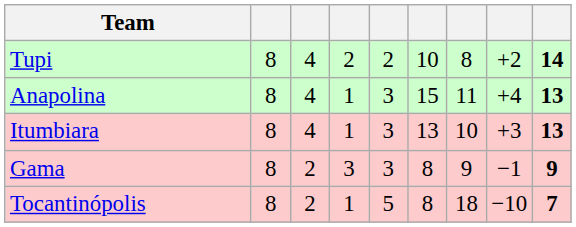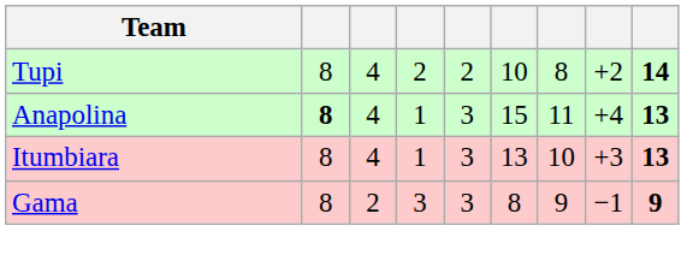 <table class="wikitable" style="text-align: center;">
 <tr>
 <th width=165>Team</th>
 <th width=20></th>
 <th width=20></th>
 <th width=20></th>
 <th width=20></th>
 <th width=20></th>
 <th width=20></th>
 <th width=20></th>
 <th width=20></th>
 </tr>
 <tr bgcolor=#ccffcc>
 <td align=left> <a href='#'>Tupi</a></td>
 <td>8</td>
 <td>4</td>
 <td>2</td>
 <td>2</td>
 <td>10</td>
 <td>8</td>
 <td>+2</td>
 <td><strong>14 </strong></td>
 </tr>
 <tr bgcolor=#ccffcc>
 <td align=left> <a href='#'>Anapolina</a></td>
-<td>8</td>
+<td><strong>8</strong></td>
 <td>4</td>
 <td>1</td>
 <td>3</td>
 <td>15</td>
 <td>11</td>
 <td>+4</td>
 <td><strong>13 </strong></td>
 </tr>
 <tr bgcolor=#FDCBCC>
 <td align=left> <a href='#'>Itumbiara</a></td>
 <td>8</td>
 <td>4</td>
 <td>1</td>
 <td>3</td>
 <td>13</td>
 <td>10</td>
 <td>+3</td>
 <td><strong>13 </strong></td>
 </tr>
 <tr bgcolor=#FDCBCC>
 <td align=left> <a href='#'>Gama</a></td>
 <td>8</td>
 <td>2</td>
 <td>3</td>
 <td>3</td>
 <td>8</td>
 <td>9</td>
 <td>−1</td>
 <td><strong>9 </strong></td>
 </tr>
-<tr bgcolor=#FDCBCC>
-<td align=left> <a href='#'>Tocantinópolis</a></td>
-<td>8</td>
-<td>2</td>
-<td>1</td>
-<td>5</td>
-<td>8</td>
-<td>18</td>
-<td>−10</td>
-<td><strong>7 </strong></td>
-</tr>
 </table>
